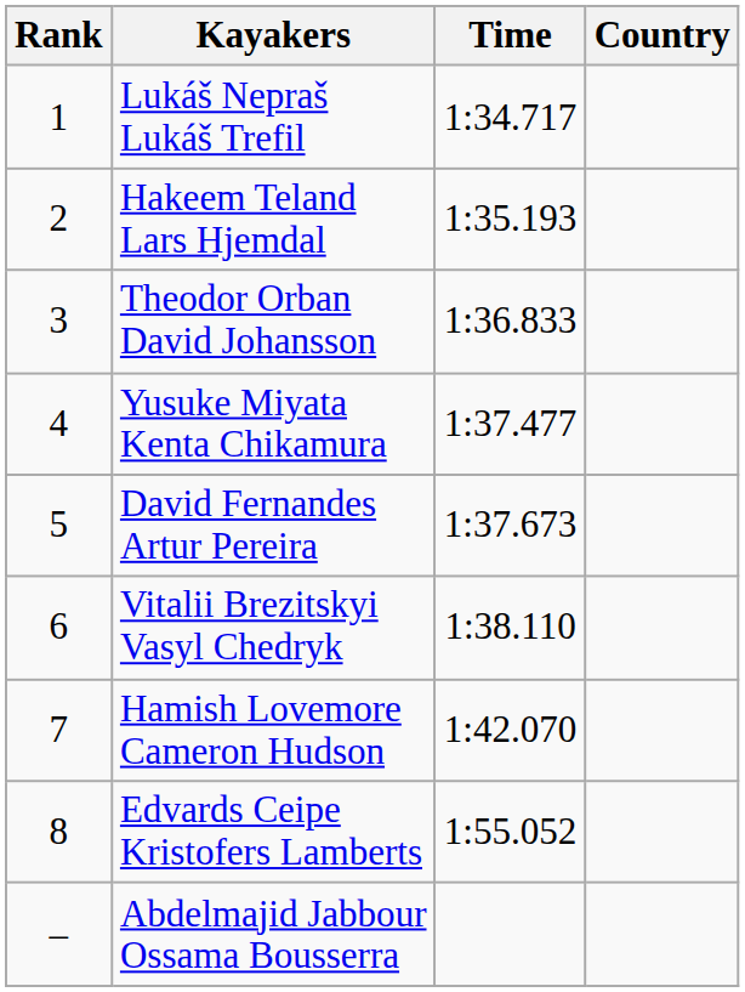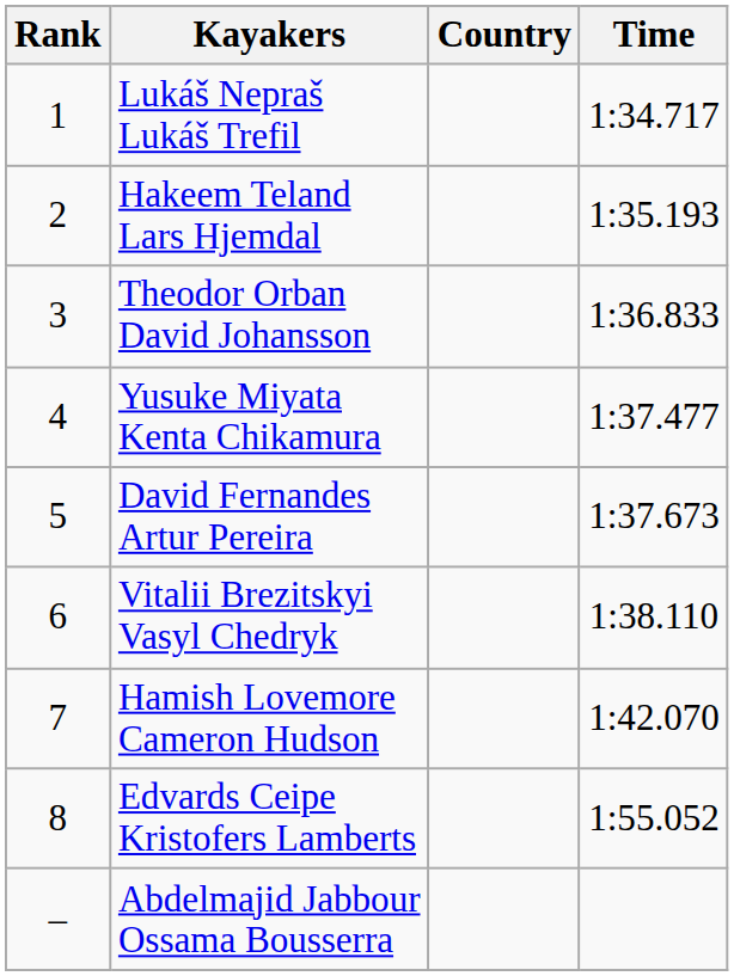 <table class="wikitable" style="text-align:center">
 <tr>
 <th>Rank</th>
 <th>Kayakers</th>
+<th>Country</th>
 <th>Time</th>
-<th>Country</th>
 </tr>
 <tr>
 <td>1</td>
 <td align="left"><a href='#'>Lukáš Nepraš</a><br><a href='#'>Lukáš Trefil</a></td>
+<td align="left"></td>
 <td>1:34.717</td>
-<td align="left"></td>
 </tr>
 <tr>
 <td>2</td>
 <td align="left"><a href='#'>Hakeem Teland</a><br><a href='#'>Lars Hjemdal</a></td>
+<td align="left"></td>
 <td>1:35.193</td>
-<td align="left"></td>
 </tr>
 <tr>
 <td>3</td>
 <td align="left"><a href='#'>Theodor Orban</a><br><a href='#'>David Johansson</a></td>
+<td align="left"></td>
 <td>1:36.833</td>
-<td align="left"></td>
 </tr>
 <tr>
 <td>4</td>
 <td align="left"><a href='#'>Yusuke Miyata</a><br><a href='#'>Kenta Chikamura</a></td>
+<td align="left"></td>
 <td>1:37.477</td>
-<td align="left"></td>
 </tr>
 <tr>
 <td>5</td>
 <td align="left"><a href='#'>David Fernandes</a><br><a href='#'>Artur Pereira</a></td>
+<td align="left"></td>
 <td>1:37.673</td>
-<td align="left"></td>
 </tr>
 <tr>
 <td>6</td>
 <td align="left"><a href='#'>Vitalii Brezitskyi</a><br><a href='#'>Vasyl Chedryk</a></td>
+<td align="left"></td>
 <td>1:38.110</td>
-<td align="left"></td>
 </tr>
 <tr>
 <td>7</td>
 <td align="left"><a href='#'>Hamish Lovemore</a><br><a href='#'>Cameron Hudson</a></td>
+<td align="left"></td>
 <td>1:42.070</td>
-<td align="left"></td>
 </tr>
 <tr>
 <td>8</td>
 <td align="left"><a href='#'>Edvards Ceipe</a><br><a href='#'>Kristofers Lamberts</a></td>
+<td align="left"></td>
 <td>1:55.052</td>
-<td align="left"></td>
 </tr>
 <tr>
 <td>–</td>
 <td align="left"><a href='#'>Abdelmajid Jabbour</a><br><a href='#'>Ossama Bousserra</a></td>
+<td align="left"></td>
 <td></td>
-<td align="left"></td>
 </tr>
 </table>
